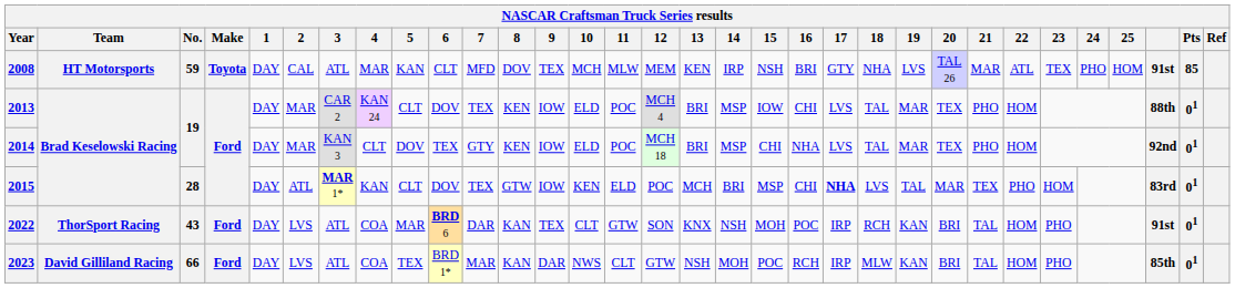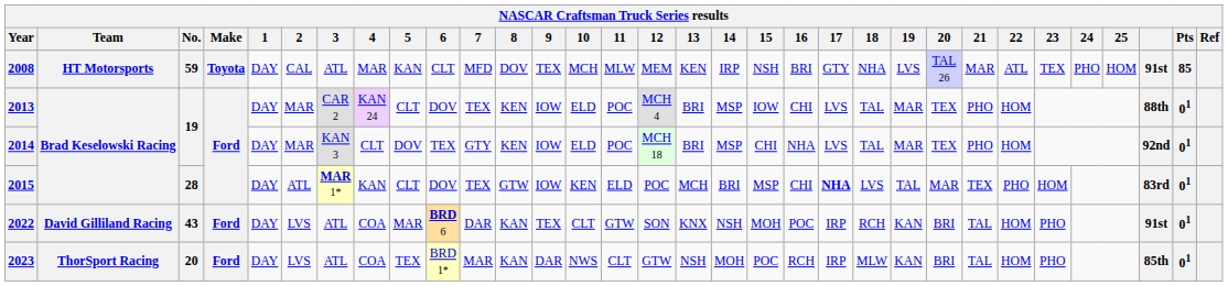 <table class="wikitable" style="text-align:center; font-size:75%">
 <tr>
 <th colspan=32><a href='#'>NASCAR Craftsman Truck Series</a> results</th>
 </tr>
 <tr>
 <th>Year</th>
 <th>Team</th>
 <th>No.</th>
 <th>Make</th>
 <th>1</th>
 <th>2</th>
 <th>3</th>
 <th>4</th>
 <th>5</th>
 <th>6</th>
 <th>7</th>
 <th>8</th>
 <th>9</th>
 <th>10</th>
 <th>11</th>
 <th>12</th>
 <th>13</th>
 <th>14</th>
 <th>15</th>
 <th>16</th>
 <th>17</th>
 <th>18</th>
 <th>19</th>
 <th>20</th>
 <th>21</th>
 <th>22</th>
 <th>23</th>
 <th>24</th>
 <th>25</th>
 <th></th>
 <th>Pts</th>
 <th>Ref</th>
 </tr>
 <tr>
 <th><a href='#'>2008</a></th>
 <th><a href='#'>HT Motorsports</a></th>
 <th>59</th>
 <th><a href='#'>Toyota</a></th>
 <td><a href='#'>DAY</a></td>
 <td><a href='#'>CAL</a></td>
 <td><a href='#'>ATL</a></td>
 <td><a href='#'>MAR</a></td>
 <td><a href='#'>KAN</a></td>
 <td><a href='#'>CLT</a></td>
 <td><a href='#'>MFD</a></td>
 <td><a href='#'>DOV</a></td>
 <td><a href='#'>TEX</a></td>
 <td><a href='#'>MCH</a></td>
 <td><a href='#'>MLW</a></td>
 <td><a href='#'>MEM</a></td>
 <td><a href='#'>KEN</a></td>
 <td><a href='#'>IRP</a></td>
 <td><a href='#'>NSH</a></td>
 <td><a href='#'>BRI</a></td>
 <td><a href='#'>GTY</a></td>
 <td><a href='#'>NHA</a></td>
 <td><a href='#'>LVS</a></td>
 <td style="background:#CFCFFF;"><a href='#'>TAL</a><br><small>26</small></td>
 <td><a href='#'>MAR</a></td>
 <td><a href='#'>ATL</a></td>
 <td><a href='#'>TEX</a></td>
 <td><a href='#'>PHO</a></td>
 <td><a href='#'>HOM</a></td>
 <th>91st</th>
 <th>85</th>
 <th></th>
 </tr>
 <tr>
 <th><a href='#'>2013</a></th>
 <th rowspan=3><a href='#'>Brad Keselowski Racing</a></th>
 <th rowspan=2>19</th>
 <th rowspan=3><a href='#'>Ford</a></th>
 <td><a href='#'>DAY</a></td>
 <td><a href='#'>MAR</a></td>
 <td style="background:#DFDFDF;"><a href='#'>CAR</a><br><small>2</small></td>
 <td style="background:#EFCFFF;"><a href='#'>KAN</a><br><small>24</small></td>
 <td><a href='#'>CLT</a></td>
 <td><a href='#'>DOV</a></td>
 <td><a href='#'>TEX</a></td>
 <td><a href='#'>KEN</a></td>
 <td><a href='#'>IOW</a></td>
 <td><a href='#'>ELD</a></td>
 <td><a href='#'>POC</a></td>
 <td style="background:#DFDFDF;"><a href='#'>MCH</a><br><small>4</small></td>
 <td><a href='#'>BRI</a></td>
 <td><a href='#'>MSP</a></td>
 <td><a href='#'>IOW</a></td>
 <td><a href='#'>CHI</a></td>
 <td><a href='#'>LVS</a></td>
 <td><a href='#'>TAL</a></td>
 <td><a href='#'>MAR</a></td>
 <td><a href='#'>TEX</a></td>
 <td><a href='#'>PHO</a></td>
 <td><a href='#'>HOM</a></td>
 <td colspan=3></td>
 <th>88th</th>
 <th>0<sup>1</sup></th>
 <th></th>
 </tr>
 <tr>
 <th><a href='#'>2014</a></th>
 <td><a href='#'>DAY</a></td>
 <td><a href='#'>MAR</a></td>
 <td style="background:#DFDFDF;"><a href='#'>KAN</a><br><small>3</small></td>
 <td><a href='#'>CLT</a></td>
 <td><a href='#'>DOV</a></td>
 <td><a href='#'>TEX</a></td>
 <td><a href='#'>GTY</a></td>
 <td><a href='#'>KEN</a></td>
 <td><a href='#'>IOW</a></td>
 <td><a href='#'>ELD</a></td>
 <td><a href='#'>POC</a></td>
 <td style="background:#DFFFDF;"><a href='#'>MCH</a><br><small>18</small></td>
 <td><a href='#'>BRI</a></td>
 <td><a href='#'>MSP</a></td>
 <td><a href='#'>CHI</a></td>
 <td><a href='#'>NHA</a></td>
 <td><a href='#'>LVS</a></td>
 <td><a href='#'>TAL</a></td>
 <td><a href='#'>MAR</a></td>
 <td><a href='#'>TEX</a></td>
 <td><a href='#'>PHO</a></td>
 <td><a href='#'>HOM</a></td>
 <td colspan=3></td>
 <th>92nd</th>
 <th>0<sup>1</sup></th>
 <th></th>
 </tr>
 <tr>
 <th><a href='#'>2015</a></th>
 <th>28</th>
 <td><a href='#'>DAY</a></td>
 <td><a href='#'>ATL</a></td>
 <td style="background:#FFFFBF;"><strong><a href='#'>MAR</a></strong><br><small>1*</small></td>
 <td><a href='#'>KAN</a></td>
 <td><a href='#'>CLT</a></td>
 <td><a href='#'>DOV</a></td>
 <td><a href='#'>TEX</a></td>
 <td><a href='#'>GTW</a></td>
 <td><a href='#'>IOW</a></td>
 <td><a href='#'>KEN</a></td>
 <td><a href='#'>ELD</a></td>
 <td><a href='#'>POC</a></td>
 <td><a href='#'>MCH</a></td>
 <td><a href='#'>BRI</a></td>
 <td><a href='#'>MSP</a></td>
 <td><a href='#'>CHI</a></td>
 <td><strong><a href='#'>NHA</a></strong></td>
 <td><a href='#'>LVS</a></td>
 <td><a href='#'>TAL</a></td>
 <td><a href='#'>MAR</a></td>
 <td><a href='#'>TEX</a></td>
 <td><a href='#'>PHO</a></td>
 <td><a href='#'>HOM</a></td>
 <td colspan=2></td>
 <th>83rd</th>
 <th>0<sup>1</sup></th>
 <th></th>
 </tr>
 <tr>
 <th><a href='#'>2022</a></th>
-<th><a href='#'>ThorSport Racing</a></th>
+<th><a href='#'>David Gilliland Racing</a></th>
 <th>43</th>
 <th><a href='#'>Ford</a></th>
 <td><a href='#'>DAY</a></td>
 <td><a href='#'>LVS</a></td>
 <td><a href='#'>ATL</a></td>
 <td><a href='#'>COA</a></td>
 <td><a href='#'>MAR</a></td>
 <td style="background:#FFDF9F;"><strong><a href='#'>BRD</a></strong><br><small>6</small></td>
 <td><a href='#'>DAR</a></td>
 <td><a href='#'>KAN</a></td>
 <td><a href='#'>TEX</a></td>
 <td><a href='#'>CLT</a></td>
 <td><a href='#'>GTW</a></td>
 <td><a href='#'>SON</a></td>
 <td><a href='#'>KNX</a></td>
 <td><a href='#'>NSH</a></td>
 <td><a href='#'>MOH</a></td>
 <td><a href='#'>POC</a></td>
 <td><a href='#'>IRP</a></td>
 <td><a href='#'>RCH</a></td>
 <td><a href='#'>KAN</a></td>
 <td><a href='#'>BRI</a></td>
 <td><a href='#'>TAL</a></td>
 <td><a href='#'>HOM</a></td>
 <td><a href='#'>PHO</a></td>
 <td colspan=2></td>
 <th>91st</th>
 <th>0<sup>1</sup></th>
 <th></th>
 </tr>
 <tr>
 <th><a href='#'>2023</a></th>
-<th><a href='#'>David Gilliland Racing</a></th>
-<th>66</th>
+<th><a href='#'>ThorSport Racing</a></th>
+<th>20</th>
 <th><a href='#'>Ford</a></th>
 <td><a href='#'>DAY</a></td>
 <td><a href='#'>LVS</a></td>
 <td><a href='#'>ATL</a></td>
 <td><a href='#'>COA</a></td>
 <td><a href='#'>TEX</a></td>
 <td style="background:#FFFFBF;"><a href='#'>BRD</a><br><small>1*</small></td>
 <td><a href='#'>MAR</a></td>
 <td><a href='#'>KAN</a></td>
 <td><a href='#'>DAR</a></td>
 <td><a href='#'>NWS</a></td>
 <td><a href='#'>CLT</a></td>
 <td><a href='#'>GTW</a></td>
 <td><a href='#'>NSH</a></td>
 <td><a href='#'>MOH</a></td>
 <td><a href='#'>POC</a></td>
 <td><a href='#'>RCH</a></td>
 <td><a href='#'>IRP</a></td>
 <td><a href='#'>MLW</a></td>
 <td><a href='#'>KAN</a></td>
 <td><a href='#'>BRI</a></td>
 <td><a href='#'>TAL</a></td>
 <td><a href='#'>HOM</a></td>
 <td><a href='#'>PHO</a></td>
 <td colspan=2></td>
 <th>85th</th>
 <th>0<sup>1</sup></th>
 <th></th>
 </tr>
 </table>
